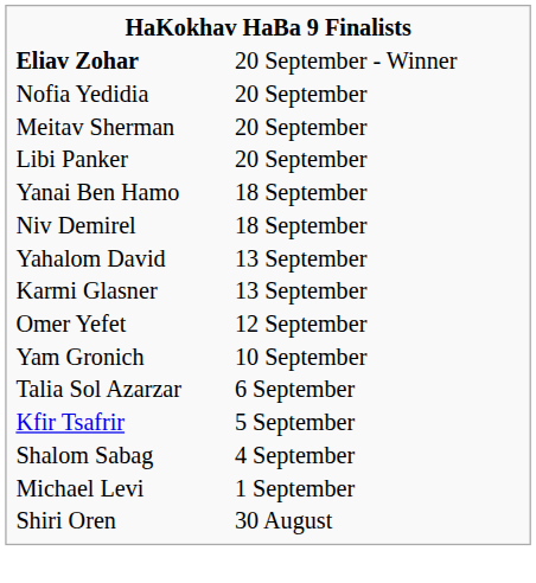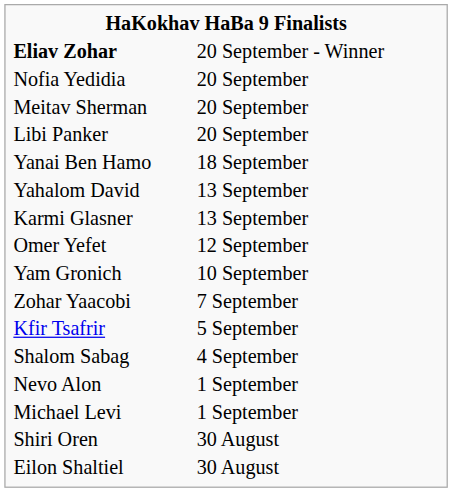 <table class="infobox" style="width:22em">
 <tr>
 <th colspan=2 style="text-align:center">HaKokhav HaBa 9 Finalists<br></th>
 </tr>
 <tr>
 <td><strong>Eliav Zohar</strong></td>
 <td>20 September - Winner</td>
 </tr>
 <tr>
 <td>Nofia Yedidia</td>
 <td>20 September</td>
 </tr>
 <tr>
 <td>Meitav Sherman</td>
 <td>20 September</td>
 </tr>
 <tr>
 <td>Libi Panker</td>
 <td>20 September</td>
 </tr>
 <tr>
 <td>Yanai Ben Hamo</td>
 <td>18 September</td>
 </tr>
 <tr>
-<td>Niv Demirel</td>
-<td>18 September</td>
-</tr>
-<tr>
 <td>Yahalom David</td>
 <td>13 September</td>
 </tr>
 <tr>
 <td>Karmi Glasner</td>
 <td>13 September</td>
 </tr>
 <tr>
 <td>Omer Yefet</td>
 <td>12 September</td>
 </tr>
 <tr>
 <td>Yam Gronich</td>
 <td>10 September</td>
 </tr>
 <tr>
-<td>Talia Sol Azarzar</td>
-<td>6 September</td>
+<td>Zohar Yaacobi</td>
+<td>7 September</td>
 </tr>
 <tr>
 <td><a href='#'>Kfir Tsafrir</a></td>
 <td>5 September</td>
 </tr>
 <tr>
 <td>Shalom Sabag</td>
 <td>4 September</td>
 </tr>
 <tr>
+<td>Nevo Alon</td>
+<td>1 September</td>
+</tr>
+<tr>
 <td>Michael Levi</td>
 <td>1 September</td>
 </tr>
 <tr>
 <td>Shiri Oren</td>
 <td>30 August</td>
 </tr>
+<tr>
+<td>Eilon Shaltiel</td>
+<td>30 August</td>
+</tr>
 </table>
